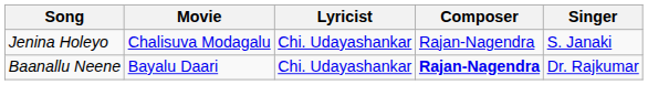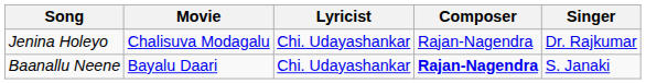 <table class="wikitable">
 <tr>
 <th>Song</th>
 <th>Movie</th>
 <th>Lyricist</th>
 <th>Composer</th>
 <th>Singer</th>
 </tr>
 <tr>
 <td><em>Jenina Holeyo</em></td>
 <td><a href='#'>Chalisuva Modagalu</a></td>
 <td><a href='#'>Chi. Udayashankar</a></td>
 <td><a href='#'>Rajan-Nagendra</a></td>
-<td><a href='#'>S. Janaki</a></td>
+<td><a href='#'>Dr. Rajkumar</a></td>
 </tr>
 <tr>
 <td><em>Baanallu Neene</em></td>
 <td><a href='#'>Bayalu Daari</a></td>
 <td><a href='#'>Chi. Udayashankar</a></td>
 <td><strong><a href='#'>Rajan-Nagendra</a></strong></td>
-<td><a href='#'>Dr. Rajkumar</a></td>
+<td><a href='#'>S. Janaki</a></td>
 </tr>
 </table>
